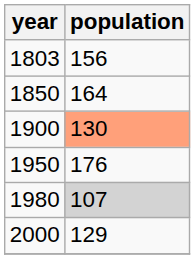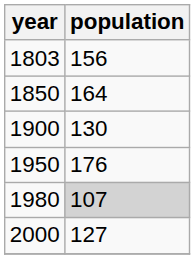 <table class="wikitable">
 <tr>
 <th>year</th>
 <th>population</th>
 </tr>
 <tr>
 <td>1803</td>
 <td>156</td>
 </tr>
 <tr>
 <td>1850</td>
 <td>164</td>
 </tr>
 <tr>
 <td>1900</td>
-<td style="background: lightsalmon;">130</td>
+<td>130</td>
 </tr>
 <tr>
 <td>1950</td>
 <td>176</td>
 </tr>
 <tr>
 <td>1980</td>
 <td style="background: lightgrey;">107</td>
 </tr>
 <tr>
 <td>2000</td>
-<td>129</td>
+<td>127</td>
 </tr>
 <tr>
 </tr>
 </table>
